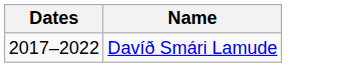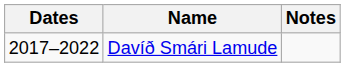 <table class="wikitable">
 <tr>
 <th>Dates</th>
 <th>Name</th>
+<th>Notes</th>
 </tr>
 <tr>
 <td>2017–2022</td>
 <td> <a href='#'>Davíð Smári Lamude</a></td>
+<td></td>
 </tr>
 </table>
